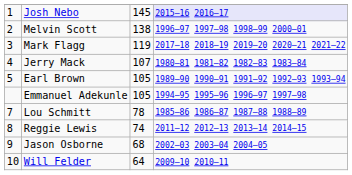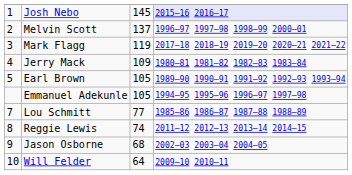 <table class="wikitable">
 <tr>
 </tr>
 <tr>
 <td>1</td>
 <td><a href='#'>Josh Nebo</a></td>
 <td>145</td>
 <td style="background: lavender; font-size:80%;"><a href='#'>2015–16</a> <a href='#'>2016–17</a></td>
 </tr>
 <tr>
 <td>2</td>
 <td>Melvin Scott</td>
-<td>138</td>
+<td>137</td>
 <td style="font-size:80%;"><a href='#'>1996–97</a> <a href='#'>1997–98</a> <a href='#'>1998–99</a> <a href='#'>2000–01</a></td>
 </tr>
 <tr>
 <td>3</td>
 <td>Mark Flagg</td>
 <td>119</td>
 <td style="font-size:80%;"><a href='#'>2017–18</a> <a href='#'>2018–19</a> <a href='#'>2019–20</a> <a href='#'>2020–21</a> <a href='#'>2021–22</a></td>
 </tr>
 <tr>
 <td>4</td>
 <td>Jerry Mack</td>
-<td>107</td>
+<td>109</td>
 <td style="font-size:80%;"><a href='#'>1980–81</a> <a href='#'>1981–82</a> <a href='#'>1982–83</a> <a href='#'>1983–84</a></td>
 </tr>
 <tr>
 <td>5</td>
 <td>Earl Brown</td>
 <td>105</td>
 <td style="font-size:80%;"><a href='#'>1989–90</a> <a href='#'>1990–91</a> <a href='#'>1991–92</a> <a href='#'>1992–93</a> <a href='#'>1993–94</a></td>
 </tr>
 <tr>
 <td></td>
 <td>Emmanuel Adekunle</td>
 <td>105</td>
 <td style="font-size:80%;"><a href='#'>1994–95</a> <a href='#'>1995–96</a> <a href='#'>1996–97</a> <a href='#'>1997–98</a></td>
 </tr>
 <tr>
 <td>7</td>
 <td>Lou Schmitt</td>
-<td>78</td>
+<td>77</td>
 <td style="font-size:80%;"><a href='#'>1985–86</a> <a href='#'>1986–87</a> <a href='#'>1987–88</a> <a href='#'>1988–89</a></td>
 </tr>
 <tr>
 <td>8</td>
 <td>Reggie Lewis</td>
 <td>74</td>
 <td style="font-size:80%;"><a href='#'>2011–12</a> <a href='#'>2012–13</a> <a href='#'>2013–14</a> <a href='#'>2014–15</a></td>
 </tr>
 <tr>
 <td>9</td>
 <td>Jason Osborne</td>
 <td>68</td>
 <td style="font-size:80%;"><a href='#'>2002–03</a> <a href='#'>2003–04</a> <a href='#'>2004–05</a></td>
 </tr>
 <tr>
 <td>10</td>
 <td><a href='#'>Will Felder</a></td>
 <td>64</td>
 <td style="font-size:80%;"><a href='#'>2009–10</a> <a href='#'>2010–11</a></td>
 </tr>
 </table>
